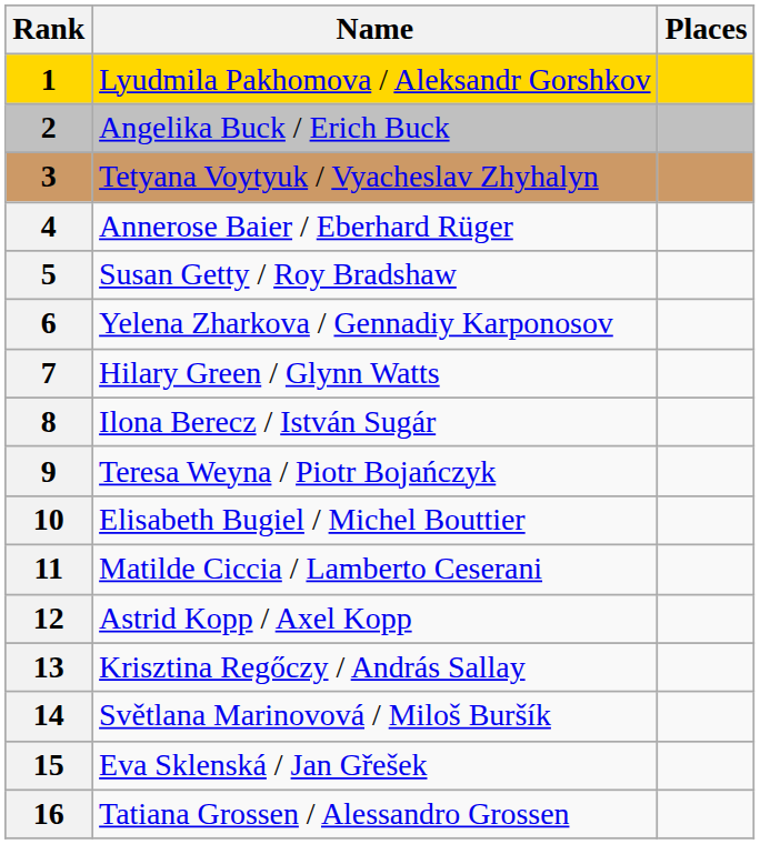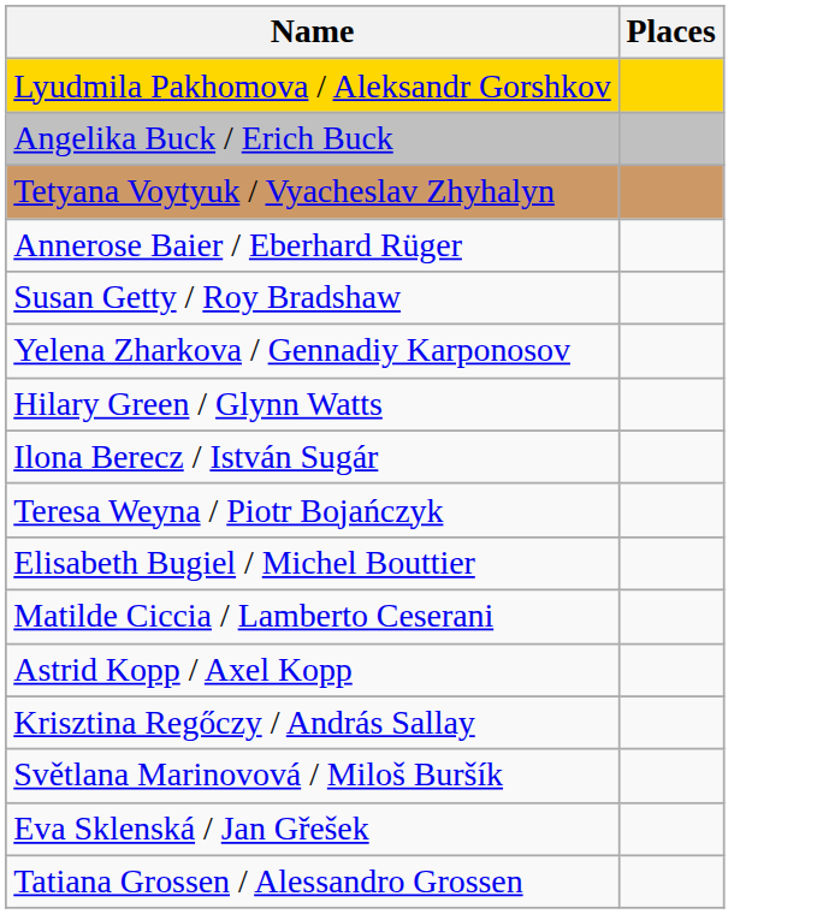 <table class="wikitable">
 <tr>
-<th>Rank</th>
 <th>Name</th>
 <th>Places</th>
 </tr>
 <tr bgcolor="gold">
-<td align="center"><strong>1</strong></td>
 <td> <a href='#'>Lyudmila Pakhomova</a> / <a href='#'>Aleksandr Gorshkov</a></td>
 <td></td>
 </tr>
 <tr bgcolor="silver">
-<td align="center"><strong>2</strong></td>
 <td> <a href='#'>Angelika Buck</a> / <a href='#'>Erich Buck</a></td>
 <td></td>
 </tr>
 <tr bgcolor="cc9966">
-<td align="center"><strong>3</strong></td>
 <td> <a href='#'>Tetyana Voytyuk</a> / <a href='#'>Vyacheslav Zhyhalyn</a></td>
 <td></td>
 </tr>
 <tr>
-<th>4</th>
 <td> <a href='#'>Annerose Baier</a> / <a href='#'>Eberhard Rüger</a></td>
 <td></td>
 </tr>
 <tr>
-<th>5</th>
 <td> <a href='#'>Susan Getty</a> / <a href='#'>Roy Bradshaw</a></td>
 <td></td>
 </tr>
 <tr>
-<th>6</th>
 <td> <a href='#'>Yelena Zharkova</a> / <a href='#'>Gennadiy Karponosov</a></td>
 <td></td>
 </tr>
 <tr>
-<th>7</th>
 <td> <a href='#'>Hilary Green</a> / <a href='#'>Glynn Watts</a></td>
 <td></td>
 </tr>
 <tr>
-<th>8</th>
 <td> <a href='#'>Ilona Berecz</a> / <a href='#'>István Sugár</a></td>
 <td></td>
 </tr>
 <tr>
-<th>9</th>
 <td> <a href='#'>Teresa Weyna</a> / <a href='#'>Piotr Bojańczyk</a></td>
 <td></td>
 </tr>
 <tr>
-<th>10</th>
 <td> <a href='#'>Elisabeth Bugiel</a> / <a href='#'>Michel Bouttier</a></td>
 <td></td>
 </tr>
 <tr>
-<th>11</th>
 <td> <a href='#'>Matilde Ciccia</a> / <a href='#'>Lamberto Ceserani</a></td>
 <td></td>
 </tr>
 <tr>
-<th>12</th>
 <td> <a href='#'>Astrid Kopp</a> / <a href='#'>Axel Kopp</a></td>
 <td></td>
 </tr>
 <tr>
-<th>13</th>
 <td> <a href='#'>Krisztina Regőczy</a> / <a href='#'>András Sallay</a></td>
 <td></td>
 </tr>
 <tr>
-<th>14</th>
 <td> <a href='#'>Světlana Marinovová</a> / <a href='#'>Miloš Buršík</a></td>
 <td></td>
 </tr>
 <tr>
-<th>15</th>
 <td> <a href='#'>Eva Sklenská</a> / <a href='#'>Jan Gřešek</a></td>
 <td></td>
 </tr>
 <tr>
-<th>16</th>
 <td> <a href='#'>Tatiana Grossen</a> / <a href='#'>Alessandro Grossen</a></td>
 <td></td>
 </tr>
 </table>
